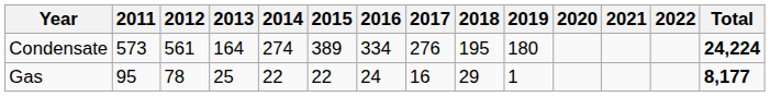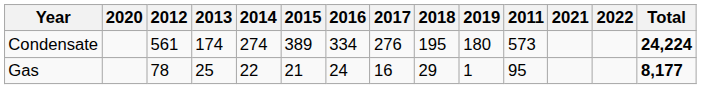 <table class="wikitable">
 <tr>
 <th>Year</th>
-<th>2011</th>
+<th>2020</th>
 <th>2012</th>
 <th>2013</th>
 <th>2014</th>
 <th>2015</th>
 <th>2016</th>
 <th>2017</th>
 <th>2018</th>
 <th>2019</th>
-<th>2020</th>
+<th>2011</th>
 <th>2021</th>
 <th>2022</th>
 <th><strong>Total</strong></th>
 </tr>
 <tr>
 <td>Condensate</td>
-<td>573</td>
+<td></td>
 <td>561</td>
-<td>164</td>
+<td>174</td>
 <td>274</td>
 <td>389</td>
 <td>334</td>
 <td>276</td>
 <td>195</td>
 <td>180</td>
-<td></td>
+<td>573</td>
 <td></td>
 <td></td>
 <td><strong>24,224</strong></td>
 </tr>
 <tr>
 <td>Gas</td>
-<td>95</td>
+<td></td>
 <td>78</td>
 <td>25</td>
 <td>22</td>
-<td>22</td>
+<td>21</td>
 <td>24</td>
 <td>16</td>
 <td>29</td>
 <td>1</td>
-<td></td>
+<td>95</td>
 <td></td>
 <td></td>
 <td><strong>8,177</strong></td>
 </tr>
 </table>
